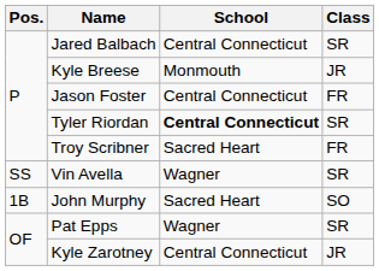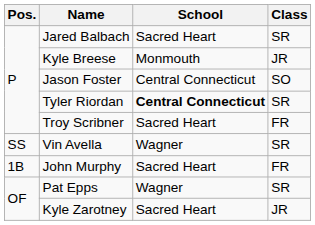 <table class=wikitable>
 <tr>
 <th>Pos.</th>
 <th>Name</th>
 <th>School</th>
 <th>Class</th>
 </tr>
 <tr>
 <td rowspan=5>P</td>
 <td>Jared Balbach</td>
-<td>Central Connecticut</td>
+<td>Sacred Heart</td>
 <td>SR</td>
 </tr>
 <tr>
 <td>Kyle Breese</td>
 <td>Monmouth</td>
 <td>JR</td>
 </tr>
 <tr>
 <td>Jason Foster</td>
 <td>Central Connecticut</td>
-<td>FR</td>
+<td>SO</td>
 </tr>
 <tr>
 <td>Tyler Riordan</td>
 <td><strong>Central Connecticut</strong></td>
 <td>SR</td>
 </tr>
 <tr>
 <td>Troy Scribner</td>
 <td>Sacred Heart</td>
 <td>FR</td>
 </tr>
 <tr>
 <td>SS</td>
 <td>Vin Avella</td>
 <td>Wagner</td>
 <td>SR</td>
 </tr>
 <tr>
 <td>1B</td>
 <td>John Murphy</td>
 <td>Sacred Heart</td>
-<td>SO</td>
+<td>FR</td>
 </tr>
 <tr>
 <td rowspan=2>OF</td>
 <td>Pat Epps</td>
 <td>Wagner</td>
 <td>SR</td>
 </tr>
 <tr>
 <td>Kyle Zarotney</td>
-<td>Central Connecticut</td>
+<td>Sacred Heart</td>
 <td>JR</td>
 </tr>
 </table>
